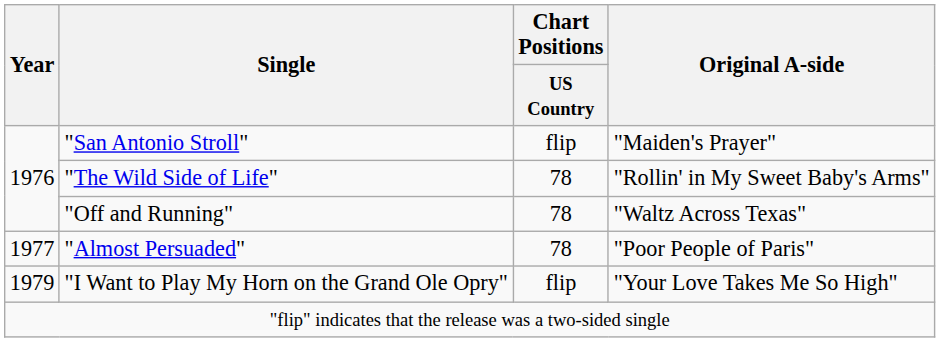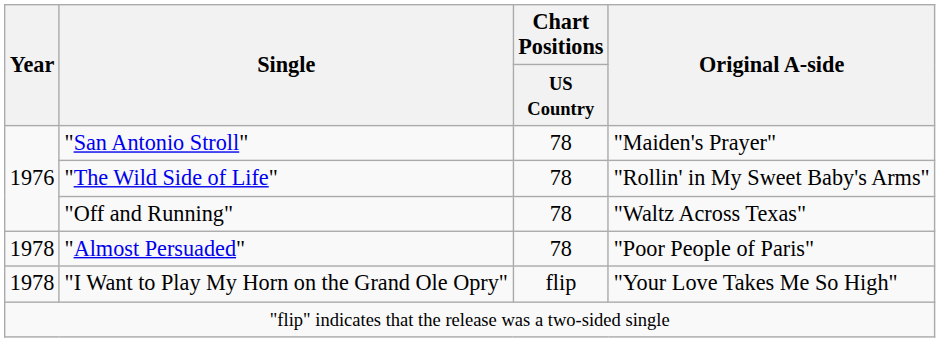 <table class="wikitable">
 <tr>
 <th rowspan="2">Year</th>
 <th rowspan="2">Single</th>
 <th colspan="1">Chart Positions</th>
 <th rowspan="2">Original A-side</th>
 </tr>
 <tr>
 <th width="50"><small>US Country</small></th>
 </tr>
 <tr>
 <td rowspan=3>1976</td>
 <td>"<a href='#'>San Antonio Stroll</a>"</td>
-<td align=center>flip</td>
+<td align=center>78</td>
 <td>"Maiden's Prayer"</td>
 </tr>
 <tr>
 <td>"<a href='#'>The Wild Side of Life</a>"</td>
 <td align=center>78</td>
 <td>"Rollin' in My Sweet Baby's Arms"</td>
 </tr>
 <tr>
 <td>"Off and Running"</td>
 <td align=center>78</td>
 <td>"Waltz Across Texas"</td>
 </tr>
 <tr>
-<td>1977</td>
+<td>1978</td>
 <td>"<a href='#'>Almost Persuaded</a>"</td>
 <td align=center>78</td>
 <td>"Poor People of Paris"</td>
 </tr>
 <tr>
-<td>1979</td>
+<td>1978</td>
 <td>"I Want to Play My Horn on the Grand Ole Opry"</td>
 <td align=center>flip</td>
 <td>"Your Love Takes Me So High"</td>
 </tr>
 <tr>
 <td colspan=4 align=center><small>"flip" indicates that the release was a two-sided single</small></td>
 </tr>
 </table>
